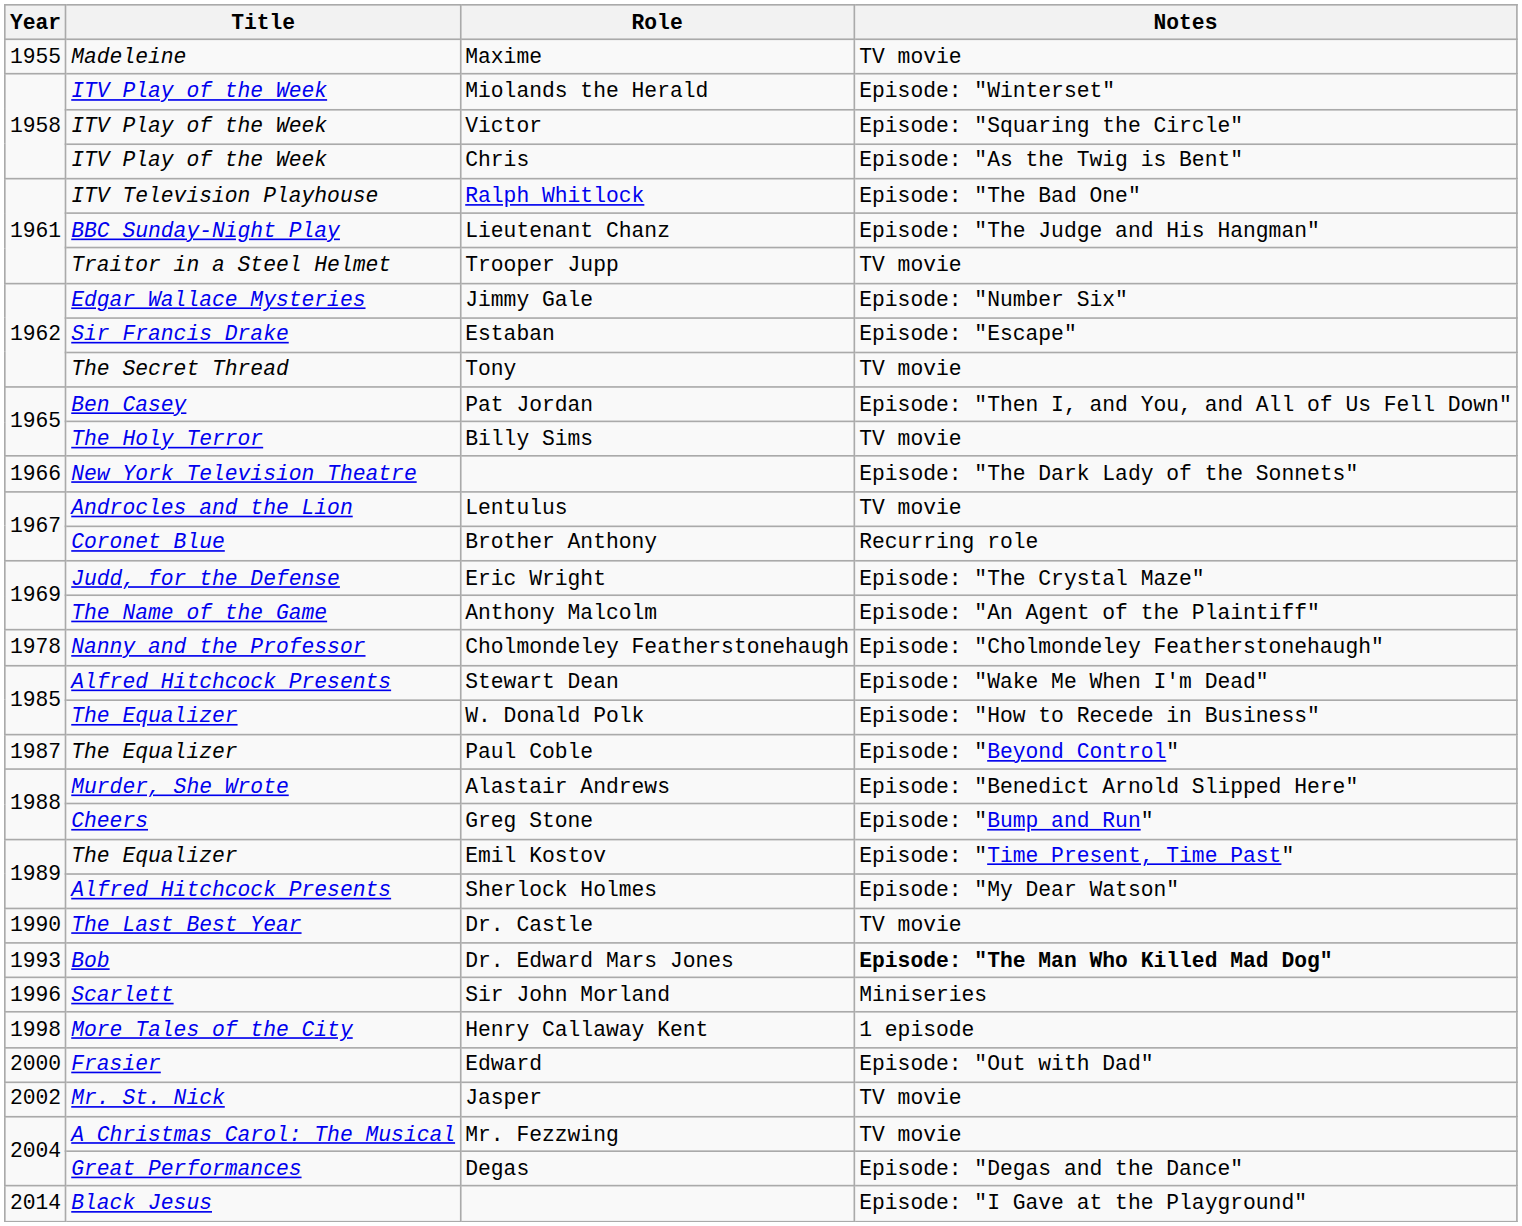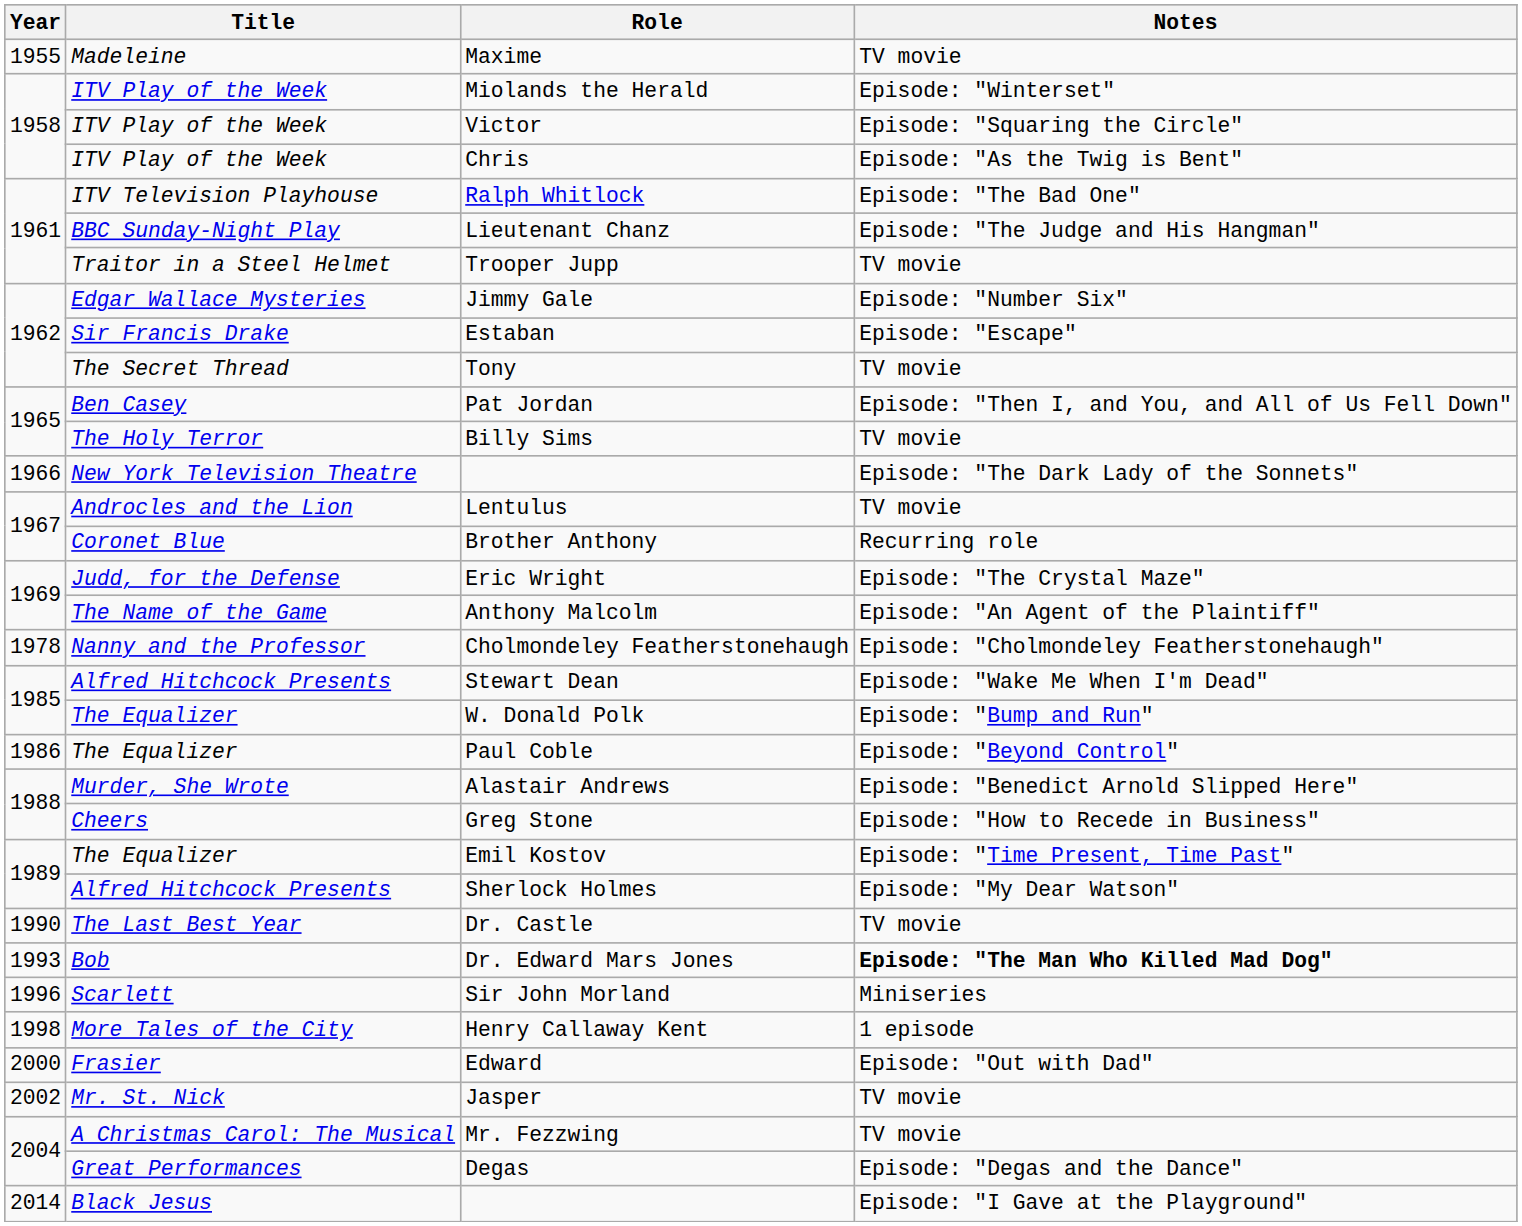 <table class="wikitable sortable">
 <tr>
 <th>Year</th>
 <th>Title</th>
 <th>Role</th>
 <th>Notes</th>
 </tr>
 <tr>
 <td>1955</td>
 <td><em>Madeleine</em></td>
 <td>Maxime</td>
 <td>TV movie</td>
 </tr>
 <tr>
 <td rowspan="3">1958</td>
 <td><em><a href='#'>ITV Play of the Week</a></em></td>
 <td>Miolands the Herald</td>
 <td>Episode: "Winterset"</td>
 </tr>
 <tr>
 <td><em>ITV Play of the Week</em></td>
 <td>Victor</td>
 <td>Episode: "Squaring the Circle"</td>
 </tr>
 <tr>
 <td><em>ITV Play of the Week</em></td>
 <td>Chris</td>
 <td>Episode: "As the Twig is Bent"</td>
 </tr>
 <tr>
 <td rowspan="3">1961</td>
 <td><em>ITV Television Playhouse</em></td>
 <td><a href='#'>Ralph Whitlock</a></td>
 <td>Episode: "The Bad One"</td>
 </tr>
 <tr>
 <td><em><a href='#'>BBC Sunday-Night Play</a></em></td>
 <td>Lieutenant Chanz</td>
 <td>Episode: "The Judge and His Hangman"</td>
 </tr>
 <tr>
 <td><em>Traitor in a Steel Helmet</em></td>
 <td>Trooper Jupp</td>
 <td>TV movie</td>
 </tr>
 <tr>
 <td rowspan="3">1962</td>
 <td><em><a href='#'>Edgar Wallace Mysteries</a></em></td>
 <td>Jimmy Gale</td>
 <td>Episode: "Number Six"</td>
 </tr>
 <tr>
 <td><em><a href='#'>Sir Francis Drake</a></em></td>
 <td>Estaban</td>
 <td>Episode: "Escape"</td>
 </tr>
 <tr>
 <td><em>The Secret Thread</em></td>
 <td>Tony</td>
 <td>TV movie</td>
 </tr>
 <tr>
 <td rowspan="2">1965</td>
 <td><em><a href='#'>Ben Casey</a></em></td>
 <td>Pat Jordan</td>
 <td>Episode: "Then I, and You, and All of Us Fell Down"</td>
 </tr>
 <tr>
 <td><em><a href='#'>The Holy Terror</a></em></td>
 <td>Billy Sims</td>
 <td>TV movie</td>
 </tr>
 <tr>
 <td>1966</td>
 <td><em><a href='#'>New York Television Theatre</a></em></td>
 <td></td>
 <td>Episode: "The Dark Lady of the Sonnets"</td>
 </tr>
 <tr>
 <td rowspan="2">1967</td>
 <td><em><a href='#'>Androcles and the Lion</a></em></td>
 <td>Lentulus</td>
 <td>TV movie</td>
 </tr>
 <tr>
 <td><em><a href='#'>Coronet Blue</a></em></td>
 <td>Brother Anthony</td>
 <td>Recurring role</td>
 </tr>
 <tr>
 <td rowspan="2">1969</td>
 <td><em><a href='#'>Judd, for the Defense</a></em></td>
 <td>Eric Wright</td>
 <td>Episode: "The Crystal Maze"</td>
 </tr>
 <tr>
 <td><em><a href='#'>The Name of the Game</a></em></td>
 <td>Anthony Malcolm</td>
 <td>Episode: "An Agent of the Plaintiff"</td>
 </tr>
 <tr>
 <td>1978</td>
 <td><em><a href='#'>Nanny and the Professor</a></em></td>
 <td>Cholmondeley Featherstonehaugh</td>
 <td>Episode: "Cholmondeley Featherstonehaugh"</td>
 </tr>
 <tr>
 <td rowspan="2">1985</td>
 <td><em><a href='#'>Alfred Hitchcock Presents</a></em></td>
 <td>Stewart Dean</td>
 <td>Episode: "Wake Me When I'm Dead"</td>
 </tr>
 <tr>
 <td><em><a href='#'>The Equalizer</a></em></td>
 <td>W. Donald Polk</td>
-<td>Episode: "How to Recede in Business"</td>
+<td>Episode: "<a href='#'>Bump and Run</a>"</td>
 </tr>
 <tr>
-<td>1987</td>
+<td>1986</td>
 <td><em>The Equalizer</em></td>
 <td>Paul Coble</td>
 <td>Episode: "<a href='#'>Beyond Control</a>"</td>
 </tr>
 <tr>
 <td rowspan="2">1988</td>
 <td><em><a href='#'>Murder, She Wrote</a></em></td>
 <td>Alastair Andrews</td>
 <td>Episode: "Benedict Arnold Slipped Here"</td>
 </tr>
 <tr>
 <td><em><a href='#'>Cheers</a></em></td>
 <td>Greg Stone</td>
-<td>Episode: "<a href='#'>Bump and Run</a>"</td>
+<td>Episode: "How to Recede in Business"</td>
 </tr>
 <tr>
 <td rowspan="2">1989</td>
 <td><em>The Equalizer</em></td>
 <td>Emil Kostov</td>
 <td>Episode: "<a href='#'>Time Present, Time Past</a>"</td>
 </tr>
 <tr>
 <td><em><a href='#'>Alfred Hitchcock Presents</a></em></td>
 <td>Sherlock Holmes</td>
 <td>Episode: "My Dear Watson"</td>
 </tr>
 <tr>
 <td>1990</td>
 <td><em><a href='#'>The Last Best Year</a></em></td>
 <td>Dr. Castle</td>
 <td>TV movie</td>
 </tr>
 <tr>
 <td>1993</td>
 <td><em><a href='#'>Bob</a></em></td>
 <td>Dr. Edward Mars Jones</td>
 <td><strong>Episode: "The Man Who Killed Mad Dog"</strong></td>
 </tr>
 <tr>
 <td>1996</td>
 <td><em><a href='#'>Scarlett</a></em></td>
 <td>Sir John Morland</td>
 <td>Miniseries</td>
 </tr>
 <tr>
 <td>1998</td>
 <td><em><a href='#'>More Tales of the City</a></em></td>
 <td>Henry Callaway Kent</td>
 <td>1 episode</td>
 </tr>
 <tr>
 <td>2000</td>
 <td><em><a href='#'>Frasier</a></em></td>
 <td>Edward</td>
 <td>Episode: "Out with Dad"</td>
 </tr>
 <tr>
 <td>2002</td>
 <td><em><a href='#'>Mr. St. Nick</a></em></td>
 <td>Jasper</td>
 <td>TV movie</td>
 </tr>
 <tr>
 <td rowspan="2">2004</td>
 <td><em><a href='#'>A Christmas Carol: The Musical</a></em></td>
 <td>Mr. Fezzwing</td>
 <td>TV movie</td>
 </tr>
 <tr>
 <td><em><a href='#'>Great Performances</a></em></td>
 <td>Degas</td>
 <td>Episode: "Degas and the Dance"</td>
 </tr>
 <tr>
 <td>2014</td>
 <td><em><a href='#'>Black Jesus</a></em></td>
 <td></td>
 <td>Episode: "I Gave at the Playground"</td>
 </tr>
 </table>
